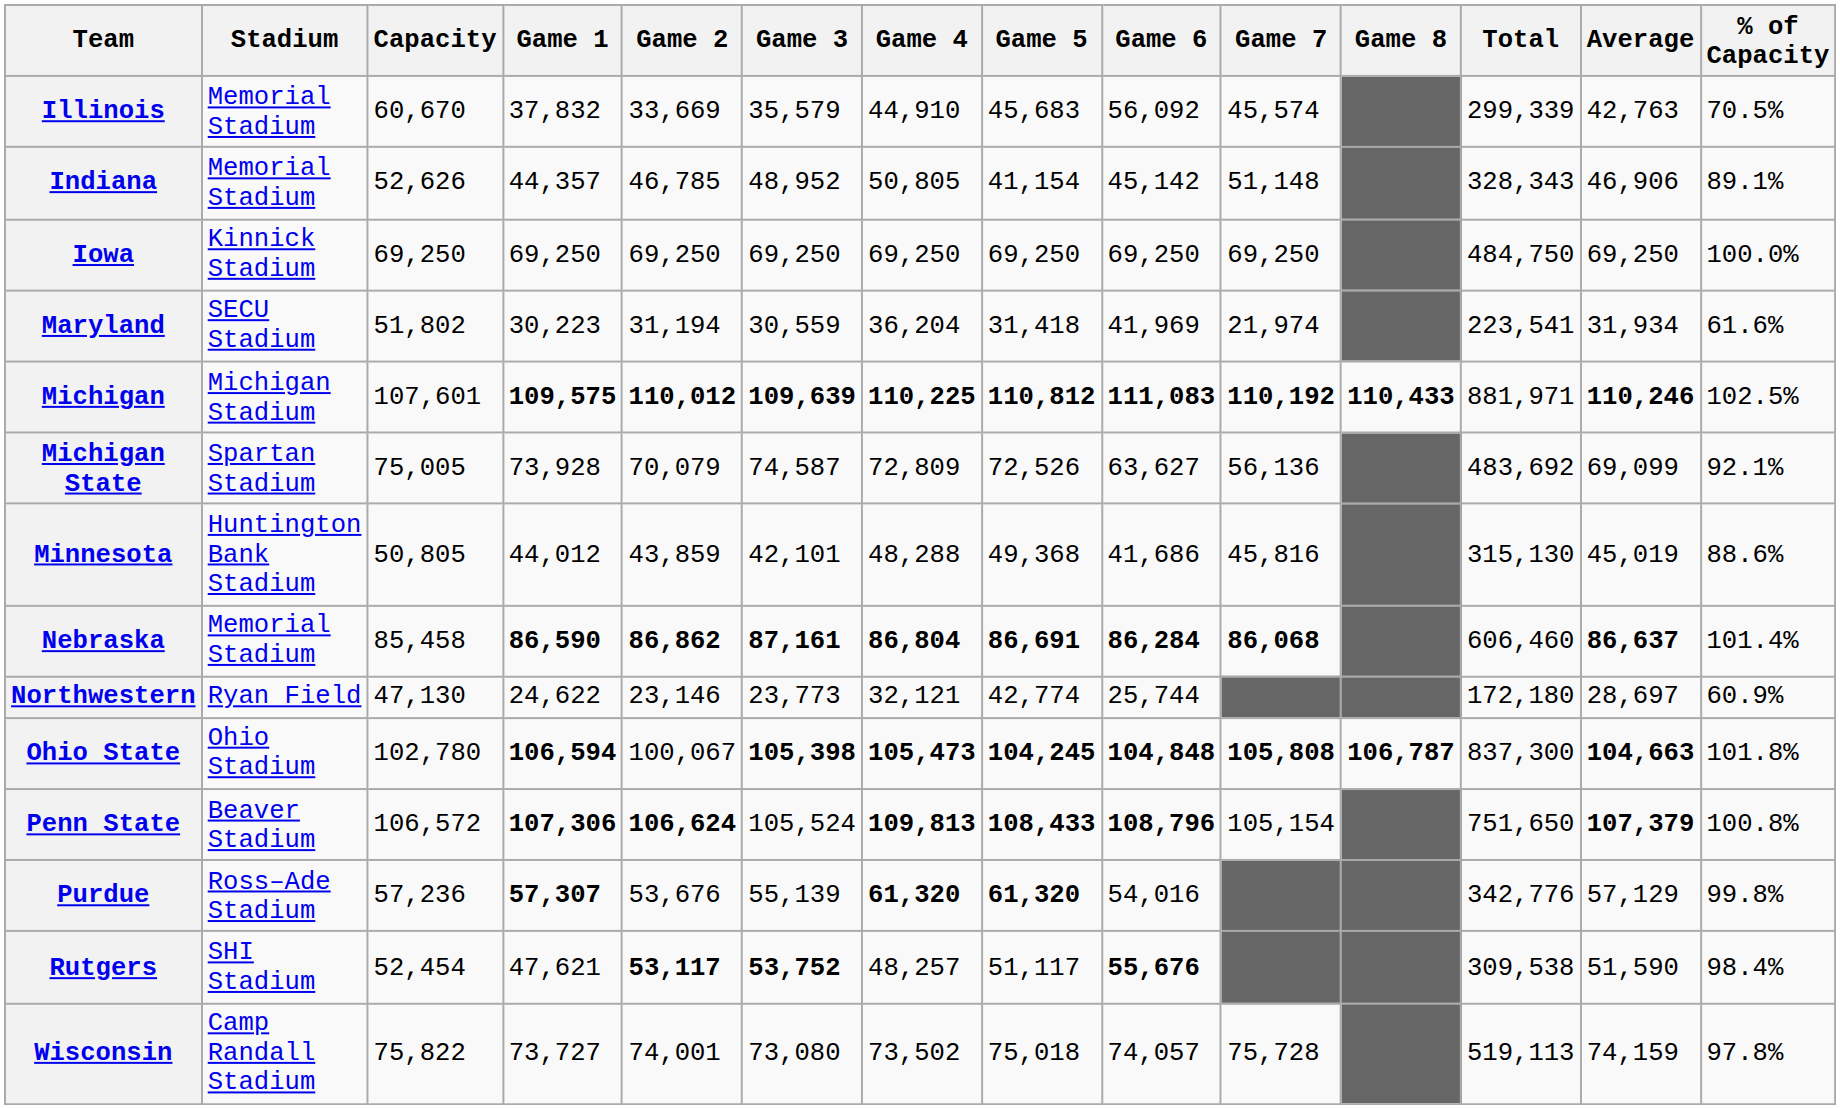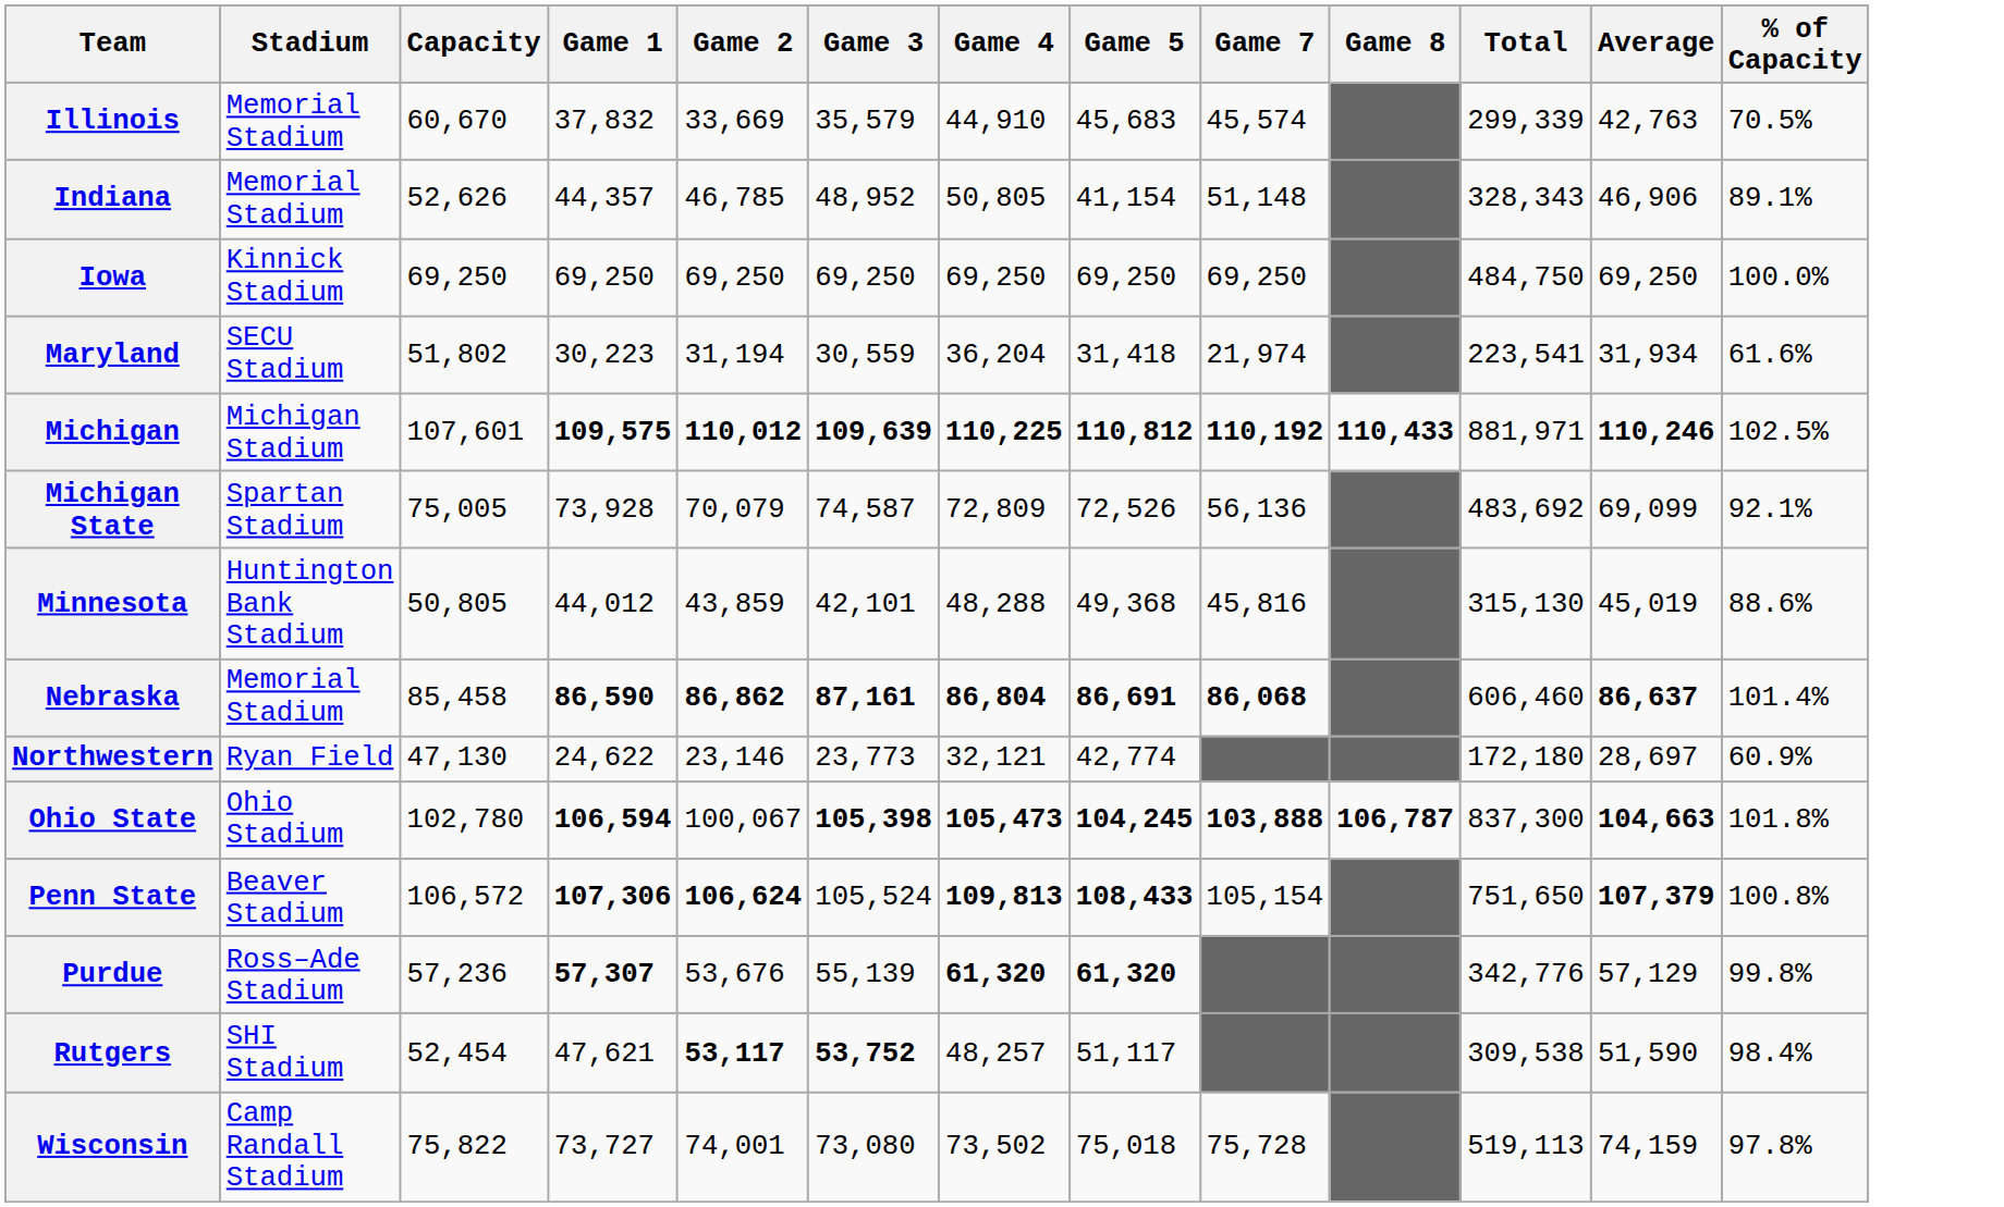 <table class="wikitable sortable">
 <tr>
 <th>Team</th>
 <th>Stadium</th>
 <th>Capacity</th>
 <th>Game 1</th>
 <th>Game 2</th>
 <th>Game 3</th>
 <th>Game 4</th>
 <th>Game 5</th>
-<th>Game 6</th>
 <th>Game 7</th>
 <th>Game 8</th>
 <th>Total</th>
 <th>Average</th>
 <th>% of Capacity</th>
 </tr>
 <tr>
 <th><a href='#'>Illinois</a></th>
 <td><a href='#'>Memorial Stadium</a></td>
 <td>60,670</td>
 <td>37,832</td>
 <td>33,669</td>
 <td>35,579</td>
 <td>44,910</td>
 <td>45,683</td>
-<td>56,092</td>
 <td>45,574</td>
 <td style="background:#666666;"></td>
 <td>299,339</td>
 <td>42,763</td>
 <td>70.5%</td>
 </tr>
 <tr>
 <th><a href='#'>Indiana</a></th>
 <td><a href='#'>Memorial Stadium</a></td>
 <td>52,626</td>
 <td>44,357</td>
 <td>46,785</td>
 <td>48,952</td>
 <td>50,805</td>
 <td>41,154</td>
-<td>45,142</td>
 <td>51,148</td>
 <td style="background:#666666;"></td>
 <td>328,343</td>
 <td>46,906</td>
 <td>89.1%</td>
 </tr>
 <tr>
 <th><a href='#'>Iowa</a></th>
 <td><a href='#'>Kinnick Stadium</a></td>
-<td>69,250</td>
 <td>69,250</td>
 <td>69,250</td>
 <td>69,250</td>
 <td>69,250</td>
 <td>69,250</td>
 <td>69,250</td>
 <td>69,250</td>
 <td style="background:#666666;"></td>
 <td>484,750</td>
 <td>69,250</td>
 <td>100.0%</td>
 </tr>
 <tr>
 <th><a href='#'>Maryland</a></th>
 <td><a href='#'>SECU Stadium</a></td>
 <td>51,802</td>
 <td>30,223</td>
 <td>31,194</td>
 <td>30,559</td>
 <td>36,204</td>
 <td>31,418</td>
-<td>41,969</td>
 <td>21,974</td>
 <td style="background:#666666;"></td>
 <td>223,541</td>
 <td>31,934</td>
 <td>61.6%</td>
 </tr>
 <tr>
 <th><a href='#'>Michigan</a></th>
 <td><a href='#'>Michigan Stadium</a></td>
 <td>107,601</td>
 <td><strong>109,575</strong></td>
 <td><strong>110,012</strong></td>
 <td><strong>109,639</strong></td>
 <td><strong>110,225</strong></td>
 <td><strong>110,812</strong></td>
-<td><strong>111,083</strong></td>
 <td><strong>110,192</strong></td>
 <td><strong>110,433</strong></td>
 <td>881,971</td>
 <td><strong>110,246</strong></td>
 <td>102.5%</td>
 </tr>
 <tr>
 <th><a href='#'>Michigan State</a></th>
 <td><a href='#'>Spartan Stadium</a></td>
 <td>75,005</td>
 <td>73,928</td>
 <td>70,079</td>
 <td>74,587</td>
 <td>72,809</td>
 <td>72,526</td>
-<td>63,627</td>
 <td>56,136</td>
 <td style="background:#666666;"></td>
 <td>483,692</td>
 <td>69,099</td>
 <td>92.1%</td>
 </tr>
 <tr>
 <th><a href='#'>Minnesota</a></th>
 <td><a href='#'>Huntington Bank Stadium</a></td>
 <td>50,805</td>
 <td>44,012</td>
 <td>43,859</td>
 <td>42,101</td>
 <td>48,288</td>
 <td>49,368</td>
-<td>41,686</td>
 <td>45,816</td>
 <td style="background:#666666;"></td>
 <td>315,130</td>
 <td>45,019</td>
 <td>88.6%</td>
 </tr>
 <tr>
 <th><a href='#'>Nebraska</a></th>
 <td><a href='#'>Memorial Stadium</a></td>
 <td>85,458</td>
 <td><strong>86,590</strong></td>
 <td><strong>86,862</strong></td>
 <td><strong>87,161</strong></td>
 <td><strong>86,804</strong></td>
 <td><strong>86,691</strong></td>
-<td><strong>86,284</strong></td>
 <td><strong>86,068</strong></td>
 <td style="background:#666666;"></td>
 <td>606,460</td>
 <td><strong>86,637</strong></td>
 <td>101.4%</td>
 </tr>
 <tr>
 <th><a href='#'>Northwestern</a></th>
 <td><a href='#'>Ryan Field</a></td>
 <td>47,130</td>
 <td>24,622</td>
 <td>23,146</td>
 <td>23,773</td>
 <td>32,121</td>
 <td>42,774</td>
-<td>25,744</td>
 <td style="background:#666666;"></td>
 <td style="background:#666666;"></td>
 <td>172,180</td>
 <td>28,697</td>
 <td>60.9%</td>
 </tr>
 <tr>
 <th><a href='#'>Ohio State</a></th>
 <td><a href='#'>Ohio Stadium</a></td>
 <td>102,780</td>
 <td><strong>106,594</strong></td>
 <td>100,067</td>
 <td><strong>105,398</strong></td>
 <td><strong>105,473</strong></td>
 <td><strong>104,245</strong></td>
-<td><strong>104,848</strong></td>
-<td><strong>105,808</strong></td>
+<td><strong>103,888</strong></td>
 <td><strong>106,787</strong></td>
 <td>837,300</td>
 <td><strong>104,663</strong></td>
 <td>101.8%</td>
 </tr>
 <tr>
 <th><a href='#'>Penn State</a></th>
 <td><a href='#'>Beaver Stadium</a></td>
 <td>106,572</td>
 <td><strong>107,306</strong></td>
 <td><strong>106,624</strong></td>
 <td>105,524</td>
 <td><strong>109,813</strong></td>
 <td><strong>108,433</strong></td>
-<td><strong>108,796</strong></td>
 <td>105,154</td>
 <td style="background:#666666;"></td>
 <td>751,650</td>
 <td><strong>107,379</strong></td>
 <td>100.8%</td>
 </tr>
 <tr>
 <th><a href='#'>Purdue</a></th>
 <td><a href='#'>Ross–Ade Stadium</a></td>
 <td>57,236</td>
 <td><strong>57,307</strong></td>
 <td>53,676</td>
 <td>55,139</td>
 <td><strong>61,320</strong></td>
 <td><strong>61,320</strong></td>
-<td>54,016</td>
 <td style="background:#666666;"></td>
 <td style="background:#666666;"></td>
 <td>342,776</td>
 <td>57,129</td>
 <td>99.8%</td>
 </tr>
 <tr>
 <th><a href='#'>Rutgers</a></th>
 <td><a href='#'>SHI Stadium</a></td>
 <td>52,454</td>
 <td>47,621</td>
 <td><strong>53,117</strong></td>
 <td><strong>53,752</strong></td>
 <td>48,257</td>
 <td>51,117</td>
-<td><strong>55,676</strong></td>
 <td style="background:#666666;"></td>
 <td style="background:#666666;"></td>
 <td>309,538</td>
 <td>51,590</td>
 <td>98.4%</td>
 </tr>
 <tr>
 <th><a href='#'>Wisconsin</a></th>
 <td><a href='#'>Camp Randall Stadium</a></td>
 <td>75,822</td>
 <td>73,727</td>
 <td>74,001</td>
 <td>73,080</td>
 <td>73,502</td>
 <td>75,018</td>
-<td>74,057</td>
 <td>75,728</td>
 <td style="background:#666666;"></td>
 <td>519,113</td>
 <td>74,159</td>
 <td>97.8%</td>
 </tr>
 </table>
